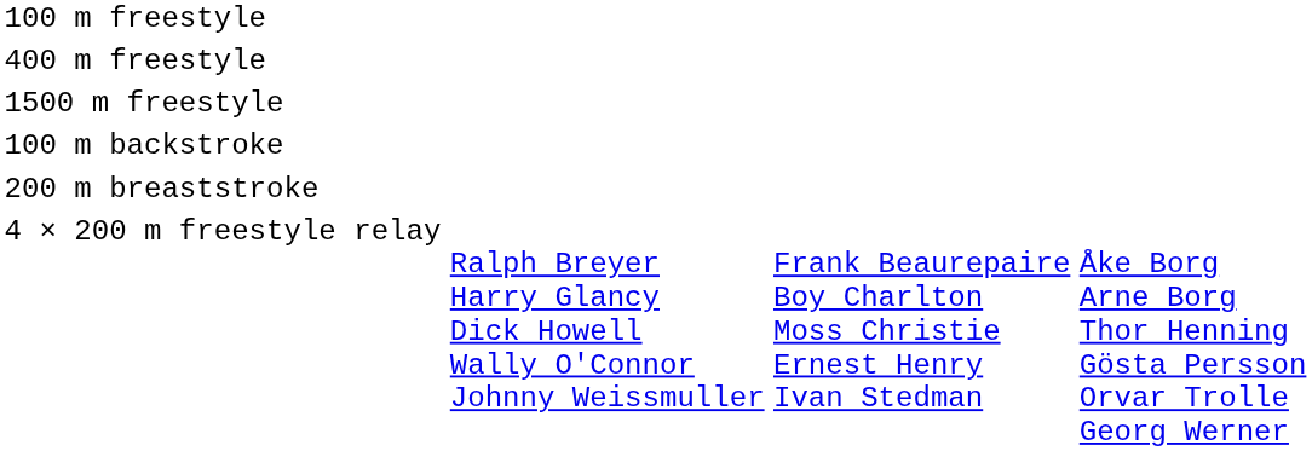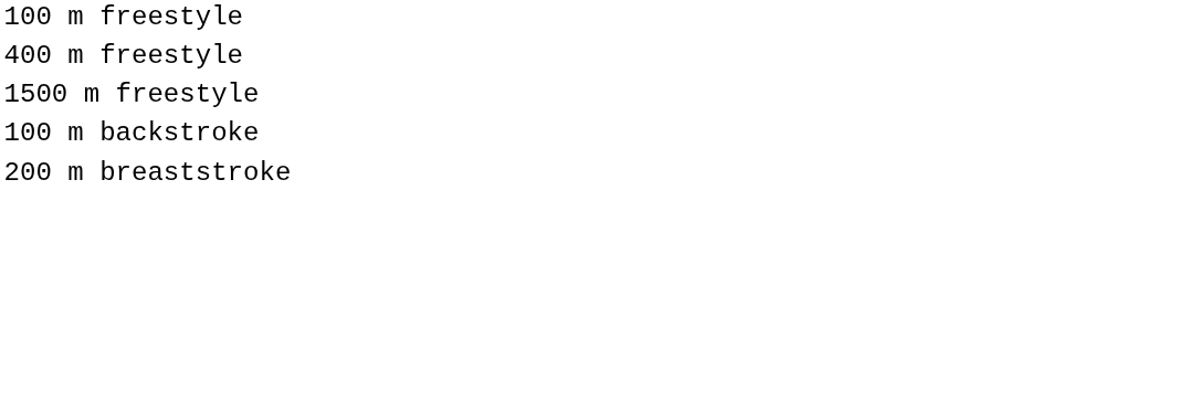 <table>
 <tr>
 <td>100 m freestyle<br></td>
 <td></td>
 <td></td>
 <td></td>
 </tr>
 <tr>
 <td>400 m freestyle<br></td>
 <td></td>
 <td></td>
 <td></td>
 </tr>
 <tr>
 <td>1500 m freestyle<br></td>
 <td></td>
 <td></td>
 <td></td>
 </tr>
 <tr>
 <td>100 m backstroke<br></td>
 <td></td>
 <td></td>
 <td></td>
 </tr>
 <tr>
 <td>200 m breaststroke<br></td>
 <td></td>
 <td></td>
 <td></td>
 </tr>
-<tr valign=top>
-<td>4 × 200 m freestyle relay<br></td>
-<td><br><a href='#'>Ralph Breyer</a><br><a href='#'>Harry Glancy</a><br><a href='#'>Dick Howell</a><br><a href='#'>Wally O'Connor</a><br><a href='#'>Johnny Weissmuller</a></td>
-<td valign=top><br><a href='#'>Frank Beaurepaire</a><br><a href='#'>Boy Charlton</a><br><a href='#'>Moss Christie</a><br><a href='#'>Ernest Henry</a><br><a href='#'>Ivan Stedman</a></td>
-<td><br><a href='#'>Åke Borg</a><br><a href='#'>Arne Borg</a><br><a href='#'>Thor Henning</a><br><a href='#'>Gösta Persson</a><br><a href='#'>Orvar Trolle</a><br><a href='#'>Georg Werner</a></td>
-</tr>
 </table>
